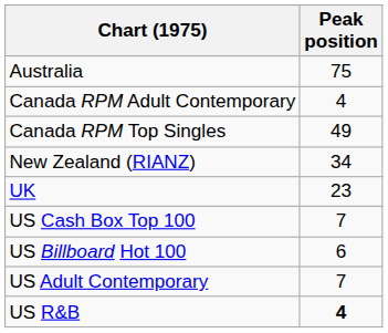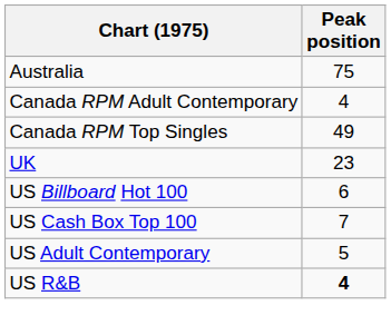 <table class="wikitable sortable">
 <tr>
 <th align="left">Chart (1975)</th>
 <th align="left">Peak<br>position</th>
 </tr>
 <tr>
 <td>Australia</td>
 <td style="text-align:center;">75</td>
 </tr>
 <tr>
 <td>Canada <em>RPM</em> Adult Contemporary</td>
 <td style="text-align:center;">4</td>
 </tr>
 <tr>
 <td>Canada <em>RPM</em> Top Singles</td>
 <td style="text-align:center;">49</td>
 </tr>
 <tr>
-<td>New Zealand (<a href='#'>RIANZ</a>)</td>
-<td style="text-align:center;">34</td>
+<td><a href='#'>UK</a></td>
+<td style="text-align:center;">23</td>
 </tr>
 <tr>
-<td><a href='#'>UK</a></td>
-<td style="text-align:center;">23</td>
+<td>US <em><a href='#'>Billboard</a></em> <a href='#'>Hot 100</a></td>
+<td style="text-align:center;">6</td>
 </tr>
 <tr>
 <td>US <a href='#'>Cash Box Top 100</a></td>
 <td style="text-align:center;">7</td>
 </tr>
 <tr>
-<td>US <em><a href='#'>Billboard</a></em> <a href='#'>Hot 100</a></td>
-<td style="text-align:center;">6</td>
-</tr>
-<tr>
 <td>US <a href='#'>Adult Contemporary</a></td>
-<td style="text-align:center;">7</td>
+<td style="text-align:center;">5</td>
 </tr>
 <tr>
 <td>US <a href='#'>R&B</a></td>
 <td style="text-align:center;"><strong>4</strong></td>
 </tr>
 </table>
